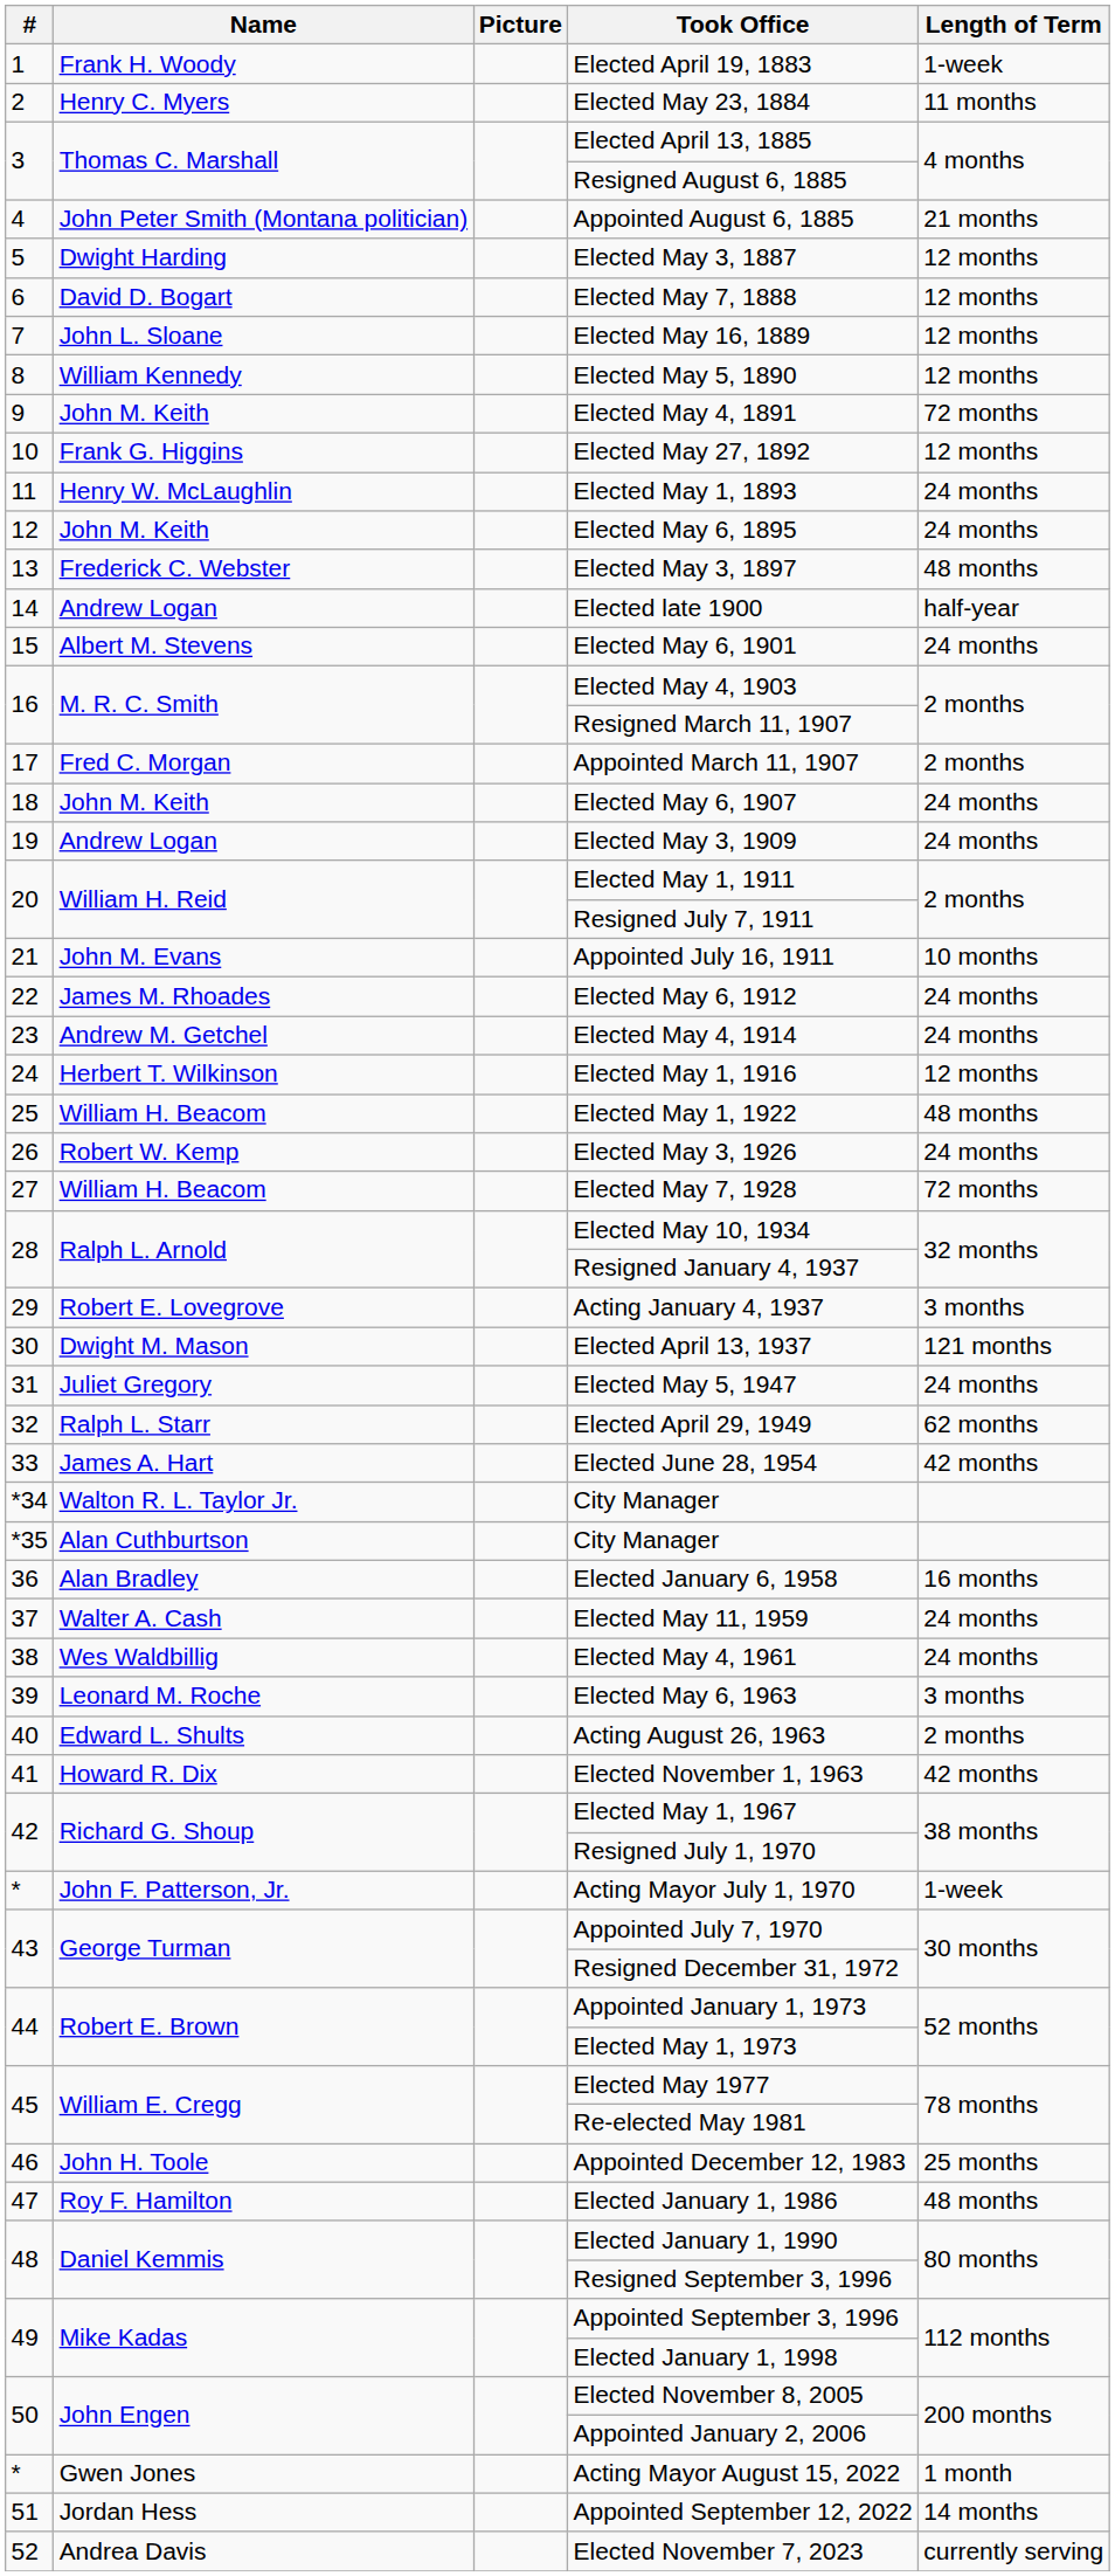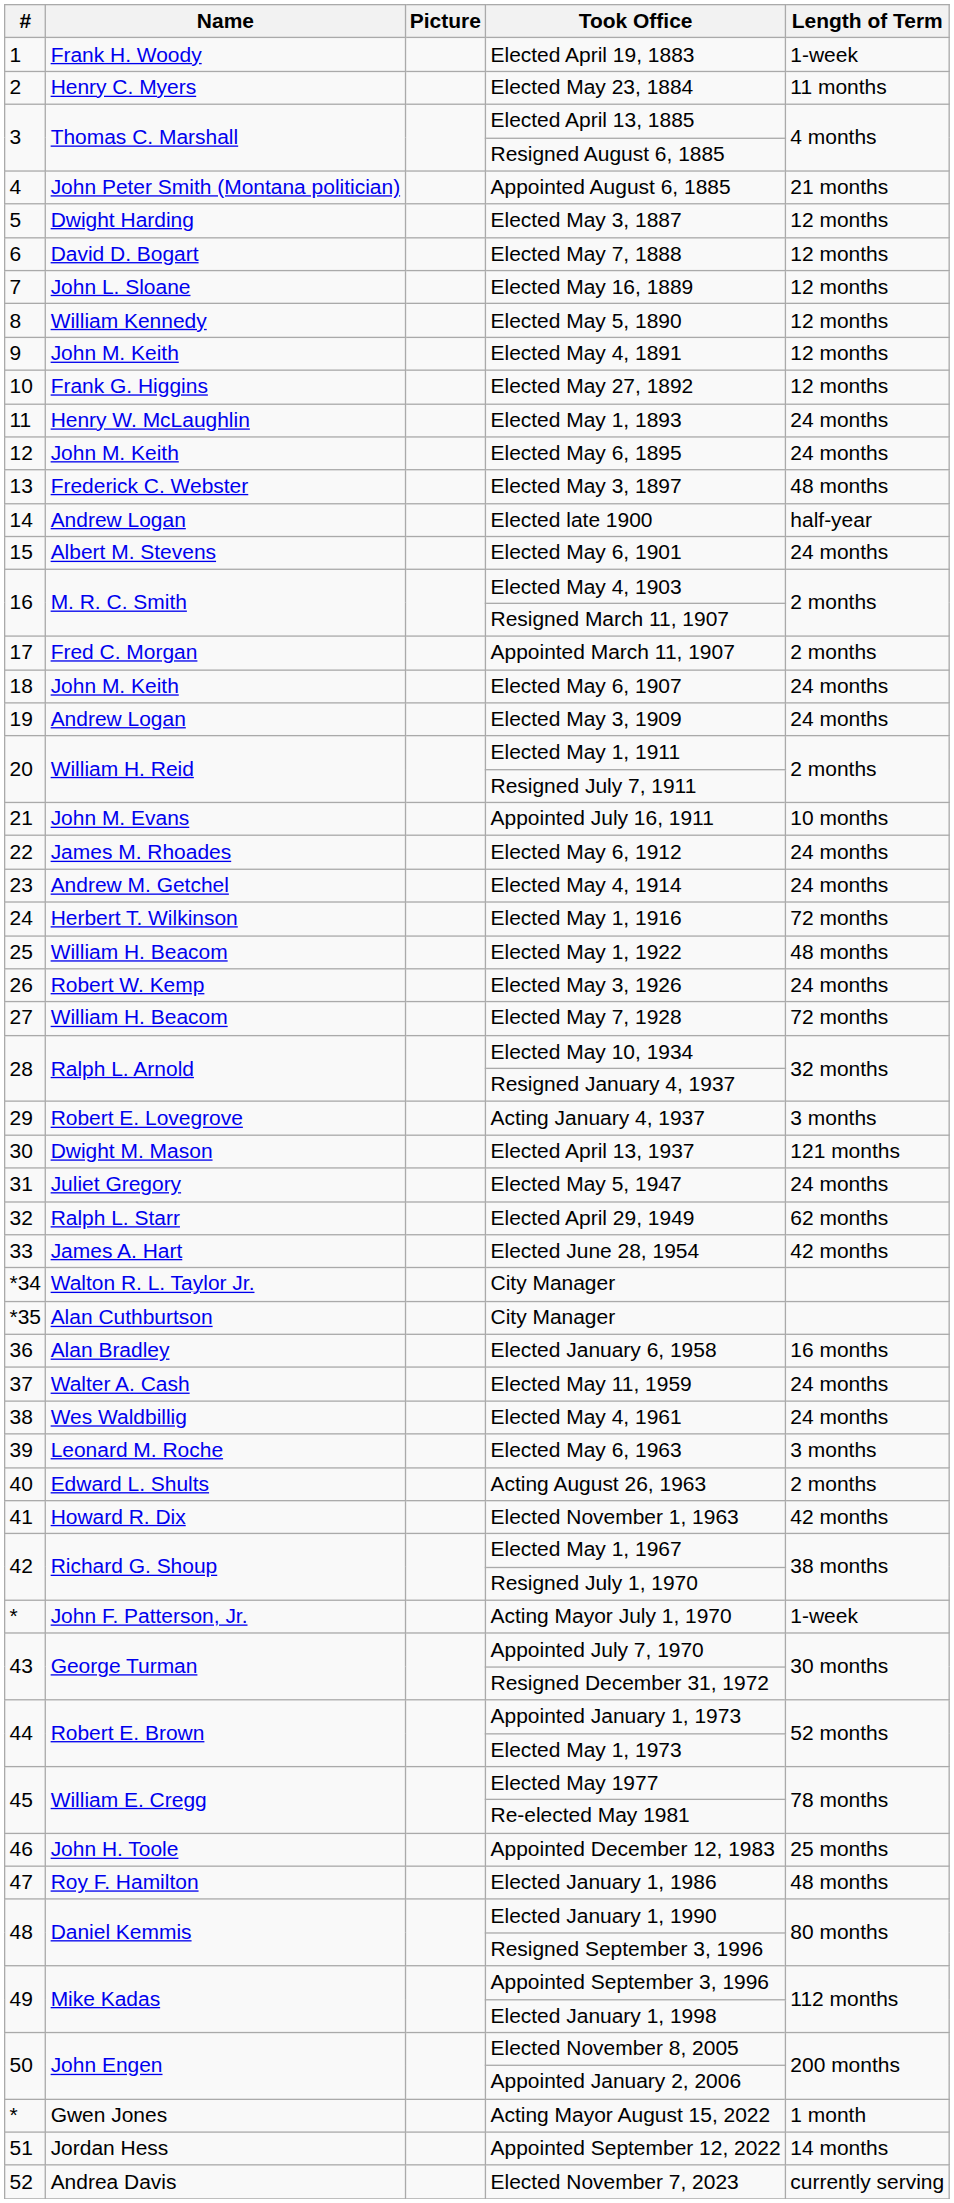 <table class="wikitable collapsible">
 <tr>
 <th>#</th>
 <th>Name</th>
 <th>Picture</th>
 <th>Took Office</th>
 <th>Length of Term</th>
 </tr>
 <tr>
 <td>1</td>
 <td><a href='#'>Frank H. Woody</a></td>
 <td></td>
 <td>Elected April 19, 1883</td>
 <td>1-week</td>
 </tr>
 <tr>
 <td>2</td>
 <td><a href='#'>Henry C. Myers</a></td>
 <td></td>
 <td>Elected May 23, 1884</td>
 <td>11 months</td>
 </tr>
 <tr>
 <td rowspan="2">3</td>
 <td rowspan="2"><a href='#'>Thomas C. Marshall</a></td>
 <td rowspan="2"></td>
 <td>Elected April 13, 1885</td>
 <td rowspan="2">4 months</td>
 </tr>
 <tr>
 <td>Resigned August 6, 1885</td>
 </tr>
 <tr>
 <td>4</td>
 <td><a href='#'>John Peter Smith (Montana politician)</a></td>
 <td></td>
 <td>Appointed August 6, 1885</td>
 <td>21 months</td>
 </tr>
 <tr>
 <td>5</td>
 <td><a href='#'>Dwight Harding</a></td>
 <td></td>
 <td>Elected May 3, 1887</td>
 <td>12 months</td>
 </tr>
 <tr>
 <td>6</td>
 <td><a href='#'>David D. Bogart</a></td>
 <td></td>
 <td>Elected May 7, 1888</td>
 <td>12 months</td>
 </tr>
 <tr>
 <td>7</td>
 <td><a href='#'>John L. Sloane</a></td>
 <td></td>
 <td>Elected May 16, 1889</td>
 <td>12 months</td>
 </tr>
 <tr>
 <td>8</td>
 <td><a href='#'>William Kennedy</a></td>
 <td></td>
 <td>Elected May 5, 1890</td>
 <td>12 months</td>
 </tr>
 <tr>
 <td>9</td>
 <td><a href='#'>John M. Keith</a></td>
 <td></td>
 <td>Elected May 4, 1891</td>
-<td>72 months</td>
+<td>12 months</td>
 </tr>
 <tr>
 <td>10</td>
 <td><a href='#'>Frank G. Higgins</a></td>
 <td></td>
 <td>Elected May 27, 1892</td>
 <td>12 months</td>
 </tr>
 <tr>
 <td>11</td>
 <td><a href='#'>Henry W. McLaughlin</a></td>
 <td></td>
 <td>Elected May 1, 1893</td>
 <td>24 months</td>
 </tr>
 <tr>
 <td>12</td>
 <td><a href='#'>John M. Keith</a></td>
 <td></td>
 <td>Elected May 6, 1895</td>
 <td>24 months</td>
 </tr>
 <tr>
 <td>13</td>
 <td><a href='#'>Frederick C. Webster</a></td>
 <td></td>
 <td>Elected May 3, 1897</td>
 <td>48 months</td>
 </tr>
 <tr>
 <td>14</td>
 <td><a href='#'>Andrew Logan</a></td>
 <td></td>
 <td>Elected late 1900</td>
 <td>half-year</td>
 </tr>
 <tr>
 <td>15</td>
 <td><a href='#'>Albert M. Stevens</a></td>
 <td></td>
 <td>Elected May 6, 1901</td>
 <td>24 months</td>
 </tr>
 <tr>
 <td rowspan="2">16</td>
 <td rowspan="2"><a href='#'>M. R. C. Smith</a></td>
 <td rowspan="2"></td>
 <td>Elected May 4, 1903</td>
 <td rowspan="2">2 months</td>
 </tr>
 <tr>
 <td>Resigned March 11, 1907</td>
 </tr>
 <tr>
 <td>17</td>
 <td><a href='#'>Fred C. Morgan</a></td>
 <td></td>
 <td>Appointed March 11, 1907</td>
 <td>2 months</td>
 </tr>
 <tr>
 <td>18</td>
 <td><a href='#'>John M. Keith</a></td>
 <td></td>
 <td>Elected May 6, 1907</td>
 <td>24 months</td>
 </tr>
 <tr>
 <td>19</td>
 <td><a href='#'>Andrew Logan</a></td>
 <td></td>
 <td>Elected May 3, 1909</td>
 <td>24 months</td>
 </tr>
 <tr>
 <td rowspan="2">20</td>
 <td rowspan="2"><a href='#'>William H. Reid</a></td>
 <td rowspan="2"></td>
 <td>Elected May 1, 1911</td>
 <td rowspan="2">2 months</td>
 </tr>
 <tr>
 <td>Resigned July 7, 1911</td>
 </tr>
 <tr>
 <td>21</td>
 <td><a href='#'>John M. Evans</a></td>
 <td></td>
 <td>Appointed July 16, 1911</td>
 <td>10 months</td>
 </tr>
 <tr>
 <td>22</td>
 <td><a href='#'>James M. Rhoades</a></td>
 <td></td>
 <td>Elected May 6, 1912</td>
 <td>24 months</td>
 </tr>
 <tr>
 <td>23</td>
 <td><a href='#'>Andrew M. Getchel</a></td>
 <td></td>
 <td>Elected May 4, 1914</td>
 <td>24 months</td>
 </tr>
 <tr>
 <td>24</td>
 <td><a href='#'>Herbert T. Wilkinson</a></td>
 <td></td>
 <td>Elected May 1, 1916</td>
-<td>12 months</td>
+<td>72 months</td>
 </tr>
 <tr>
 <td>25</td>
 <td><a href='#'>William H. Beacom</a></td>
 <td></td>
 <td>Elected May 1, 1922</td>
 <td>48 months</td>
 </tr>
 <tr>
 <td>26</td>
 <td><a href='#'>Robert W. Kemp</a></td>
 <td></td>
 <td>Elected May 3, 1926</td>
 <td>24 months</td>
 </tr>
 <tr>
 <td>27</td>
 <td><a href='#'>William H. Beacom</a></td>
 <td></td>
 <td>Elected May 7, 1928</td>
 <td>72 months</td>
 </tr>
 <tr>
 <td rowspan="2">28</td>
 <td rowspan="2"><a href='#'>Ralph L. Arnold</a></td>
 <td rowspan="2"></td>
 <td>Elected May 10, 1934</td>
 <td rowspan="2">32 months</td>
 </tr>
 <tr>
 <td>Resigned January 4, 1937</td>
 </tr>
 <tr>
 <td>29</td>
 <td><a href='#'>Robert E. Lovegrove</a></td>
 <td></td>
 <td>Acting January 4, 1937</td>
 <td>3 months</td>
 </tr>
 <tr>
 <td>30</td>
 <td><a href='#'>Dwight M. Mason</a></td>
 <td></td>
 <td>Elected April 13, 1937</td>
 <td>121 months</td>
 </tr>
 <tr>
 <td>31</td>
 <td><a href='#'>Juliet Gregory</a></td>
 <td></td>
 <td>Elected May 5, 1947</td>
 <td>24 months</td>
 </tr>
 <tr>
 <td>32</td>
 <td><a href='#'>Ralph L. Starr</a></td>
 <td></td>
 <td>Elected April 29, 1949</td>
 <td>62 months</td>
 </tr>
 <tr>
 <td>33</td>
 <td><a href='#'>James A. Hart</a></td>
 <td></td>
 <td>Elected June 28, 1954</td>
 <td>42 months</td>
 </tr>
 <tr>
 <td>*34</td>
 <td><a href='#'>Walton R. L. Taylor Jr.</a></td>
 <td></td>
 <td>City Manager</td>
 <td></td>
 </tr>
 <tr>
 <td>*35</td>
 <td><a href='#'>Alan Cuthburtson</a></td>
 <td></td>
 <td>City Manager</td>
 <td></td>
 </tr>
 <tr>
 <td>36</td>
 <td><a href='#'>Alan Bradley</a></td>
 <td></td>
 <td>Elected January 6, 1958</td>
 <td>16 months</td>
 </tr>
 <tr>
 <td>37</td>
 <td><a href='#'>Walter A. Cash</a></td>
 <td></td>
 <td>Elected May 11, 1959</td>
 <td>24 months</td>
 </tr>
 <tr>
 <td>38</td>
 <td><a href='#'>Wes Waldbillig</a></td>
 <td></td>
 <td>Elected May 4, 1961</td>
 <td>24 months</td>
 </tr>
 <tr>
 <td>39</td>
 <td><a href='#'>Leonard M. Roche</a></td>
 <td></td>
 <td>Elected May 6, 1963</td>
 <td>3 months</td>
 </tr>
 <tr>
 <td>40</td>
 <td><a href='#'>Edward L. Shults</a></td>
 <td></td>
 <td>Acting August 26, 1963</td>
 <td>2 months</td>
 </tr>
 <tr>
 <td>41</td>
 <td><a href='#'>Howard R. Dix</a></td>
 <td></td>
 <td>Elected November 1, 1963</td>
 <td>42 months</td>
 </tr>
 <tr>
 <td rowspan="2">42</td>
 <td rowspan="2"><a href='#'>Richard G. Shoup</a></td>
 <td rowspan="2"></td>
 <td>Elected May 1, 1967</td>
 <td rowspan="2">38 months</td>
 </tr>
 <tr>
 <td>Resigned July 1, 1970</td>
 </tr>
 <tr>
 <td>*</td>
 <td><a href='#'>John F. Patterson, Jr.</a></td>
 <td></td>
 <td>Acting Mayor July 1, 1970</td>
 <td>1-week</td>
 </tr>
 <tr>
 <td rowspan="2">43</td>
 <td rowspan="2"><a href='#'>George Turman</a></td>
 <td rowspan="2"></td>
 <td>Appointed July 7, 1970</td>
 <td rowspan="2">30 months</td>
 </tr>
 <tr>
 <td>Resigned December 31, 1972</td>
 </tr>
 <tr>
 <td rowspan="2">44</td>
 <td rowspan="2"><a href='#'>Robert E. Brown</a></td>
 <td rowspan="2"></td>
 <td>Appointed January 1, 1973</td>
 <td rowspan="2">52 months</td>
 </tr>
 <tr>
 <td>Elected May 1, 1973</td>
 </tr>
 <tr>
 <td rowspan="2">45</td>
 <td rowspan="2"><a href='#'>William E. Cregg</a></td>
 <td rowspan="2"></td>
 <td>Elected May 1977</td>
 <td rowspan="2">78 months</td>
 </tr>
 <tr>
 <td>Re-elected May 1981</td>
 </tr>
 <tr>
 <td>46</td>
 <td><a href='#'>John H. Toole</a></td>
 <td></td>
 <td>Appointed December 12, 1983</td>
 <td>25 months</td>
 </tr>
 <tr>
 <td>47</td>
 <td><a href='#'>Roy F. Hamilton</a></td>
 <td></td>
 <td>Elected January 1, 1986</td>
 <td>48 months</td>
 </tr>
 <tr>
 <td rowspan="2">48</td>
 <td rowspan="2"><a href='#'>Daniel Kemmis</a></td>
 <td rowspan="2"></td>
 <td>Elected January 1, 1990</td>
 <td rowspan="2">80 months</td>
 </tr>
 <tr>
 <td>Resigned September 3, 1996</td>
 </tr>
 <tr>
 <td rowspan="2">49</td>
 <td rowspan="2"><a href='#'>Mike Kadas</a></td>
 <td rowspan="2"></td>
 <td>Appointed September 3, 1996</td>
 <td rowspan="2">112 months</td>
 </tr>
 <tr>
 <td>Elected January 1, 1998</td>
 </tr>
 <tr>
 <td rowspan="2">50</td>
 <td rowspan="2"><a href='#'>John Engen</a></td>
 <td rowspan="2"></td>
 <td>Elected November 8, 2005</td>
 <td rowspan="2">200 months</td>
 </tr>
 <tr>
 <td>Appointed January 2, 2006</td>
 </tr>
 <tr>
 <td>*</td>
 <td>Gwen Jones</td>
 <td></td>
 <td>Acting Mayor August 15, 2022</td>
 <td>1 month</td>
 </tr>
 <tr>
 <td>51</td>
 <td>Jordan Hess</td>
 <td></td>
 <td>Appointed September 12, 2022</td>
 <td>14 months</td>
 </tr>
 <tr>
 <td>52</td>
 <td>Andrea Davis</td>
 <td></td>
 <td>Elected November 7, 2023</td>
 <td>currently serving</td>
 </tr>
 </table>
